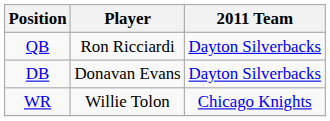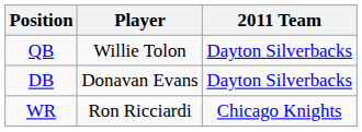 <table class="wikitable" style="font-size: 95%; text-align: center">
 <tr>
 <th>Position</th>
 <th>Player</th>
 <th>2011 Team</th>
 </tr>
 <tr>
 <td><a href='#'>QB</a></td>
-<td>Ron Ricciardi</td>
+<td>Willie Tolon</td>
 <td><a href='#'>Dayton Silverbacks</a></td>
 </tr>
 <tr>
 <td><a href='#'>DB</a></td>
 <td>Donavan Evans</td>
 <td><a href='#'>Dayton Silverbacks</a></td>
 </tr>
 <tr>
 <td><a href='#'>WR</a></td>
-<td>Willie Tolon</td>
+<td>Ron Ricciardi</td>
 <td><a href='#'>Chicago Knights</a></td>
 </tr>
 <tr>
 </tr>
 </table>
